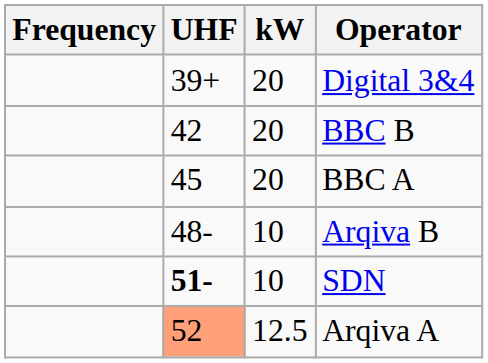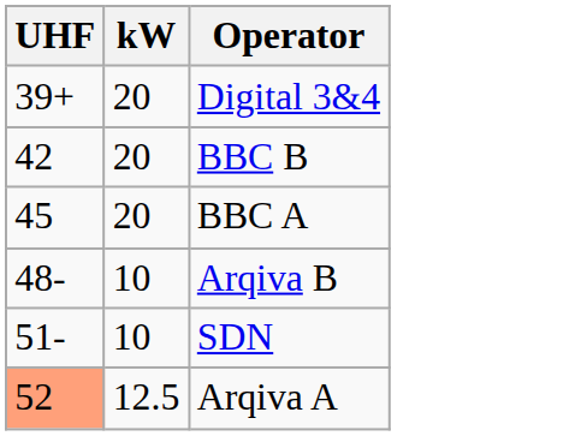 <table class="wikitable sortable">
 <tr>
-<th>Frequency</th>
 <th>UHF</th>
 <th>kW</th>
 <th>Operator</th>
 </tr>
 <tr>
-<td></td>
 <td>39+</td>
 <td>20</td>
 <td><a href='#'>Digital 3&4</a></td>
 </tr>
 <tr>
-<td></td>
 <td>42</td>
 <td>20</td>
 <td><a href='#'>BBC</a> B</td>
 </tr>
 <tr>
-<td></td>
 <td>45</td>
 <td>20</td>
 <td>BBC A</td>
 </tr>
 <tr>
-<td></td>
 <td>48-</td>
 <td>10</td>
 <td><a href='#'>Arqiva</a> B</td>
 </tr>
 <tr>
-<td></td>
-<td><strong>51-</strong></td>
+<td>51-</td>
 <td>10</td>
 <td><a href='#'>SDN</a></td>
 </tr>
 <tr>
-<td></td>
 <td style="background: lightsalmon;">52</td>
 <td>12.5</td>
 <td>Arqiva A</td>
 </tr>
 </table>
